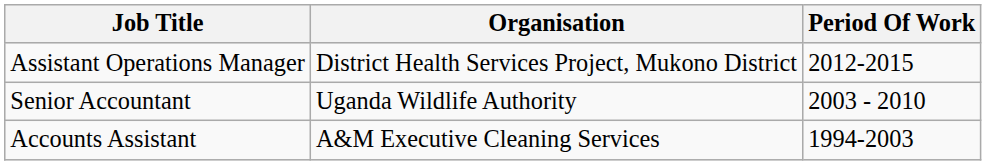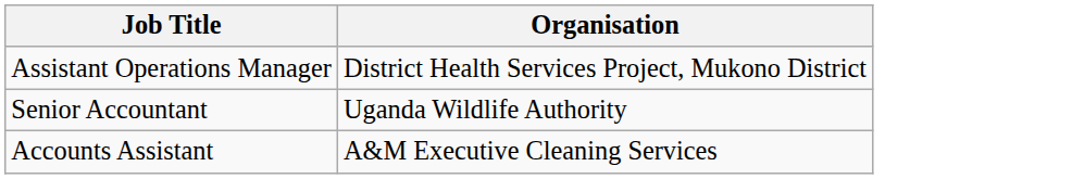 <table class="wikitable">
 <tr>
 <th>Job Title</th>
 <th>Organisation</th>
-<th>Period Of Work</th>
 </tr>
 <tr>
 <td>Assistant Operations Manager</td>
 <td>District Health Services Project, Mukono District</td>
-<td>2012-2015</td>
 </tr>
 <tr>
 <td>Senior Accountant</td>
 <td>Uganda Wildlife Authority</td>
-<td>2003 - 2010</td>
 </tr>
 <tr>
 <td>Accounts Assistant</td>
 <td>A&M Executive Cleaning Services</td>
-<td>1994-2003</td>
 </tr>
 </table>
